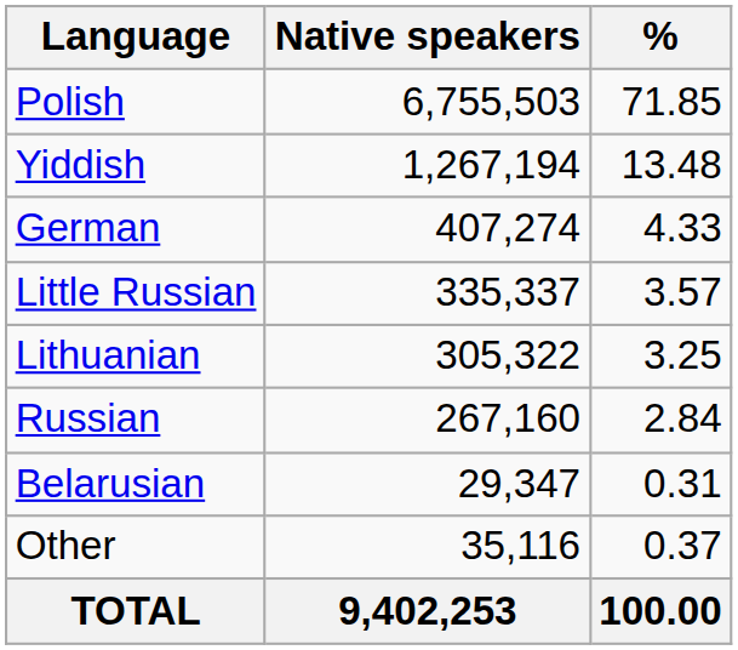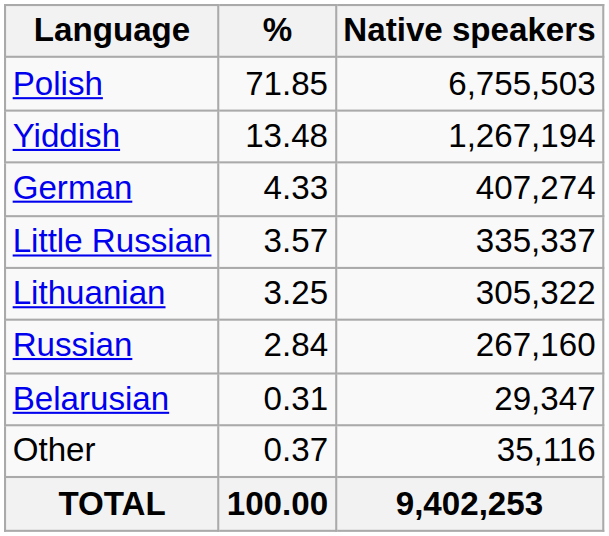 <table class="wikitable sortable">
 <tr>
 <th>Language</th>
+<th>%</th>
 <th>Native speakers</th>
-<th>%</th>
 </tr>
 <tr>
 <td><a href='#'>Polish</a></td>
+<td align="right">71.85</td>
 <td align="right">6,755,503</td>
-<td align="right">71.85</td>
 </tr>
 <tr>
 <td><a href='#'>Yiddish</a></td>
+<td align="right">13.48</td>
 <td align="right">1,267,194</td>
-<td align="right">13.48</td>
 </tr>
 <tr>
 <td><a href='#'>German</a></td>
+<td align="right">4.33</td>
 <td align="right">407,274</td>
-<td align="right">4.33</td>
 </tr>
 <tr>
 <td><a href='#'>Little Russian</a></td>
+<td align="right">3.57</td>
 <td align="right">335,337</td>
-<td align="right">3.57</td>
 </tr>
 <tr>
 <td><a href='#'>Lithuanian</a></td>
+<td align="right">3.25</td>
 <td align="right">305,322</td>
-<td align="right">3.25</td>
 </tr>
 <tr>
 <td><a href='#'>Russian</a></td>
+<td align="right">2.84</td>
 <td align="right">267,160</td>
-<td align="right">2.84</td>
 </tr>
 <tr>
 <td><a href='#'>Belarusian</a></td>
+<td align="right">0.31</td>
 <td align="right">29,347</td>
-<td align="right">0.31</td>
 </tr>
 <tr>
 <td>Other</td>
+<td align="right">0.37</td>
 <td align="right">35,116</td>
-<td align="right">0.37</td>
 </tr>
 <tr>
 <th>TOTAL</th>
+<th>100.00</th>
 <th>9,402,253</th>
-<th>100.00</th>
 </tr>
 </table>
